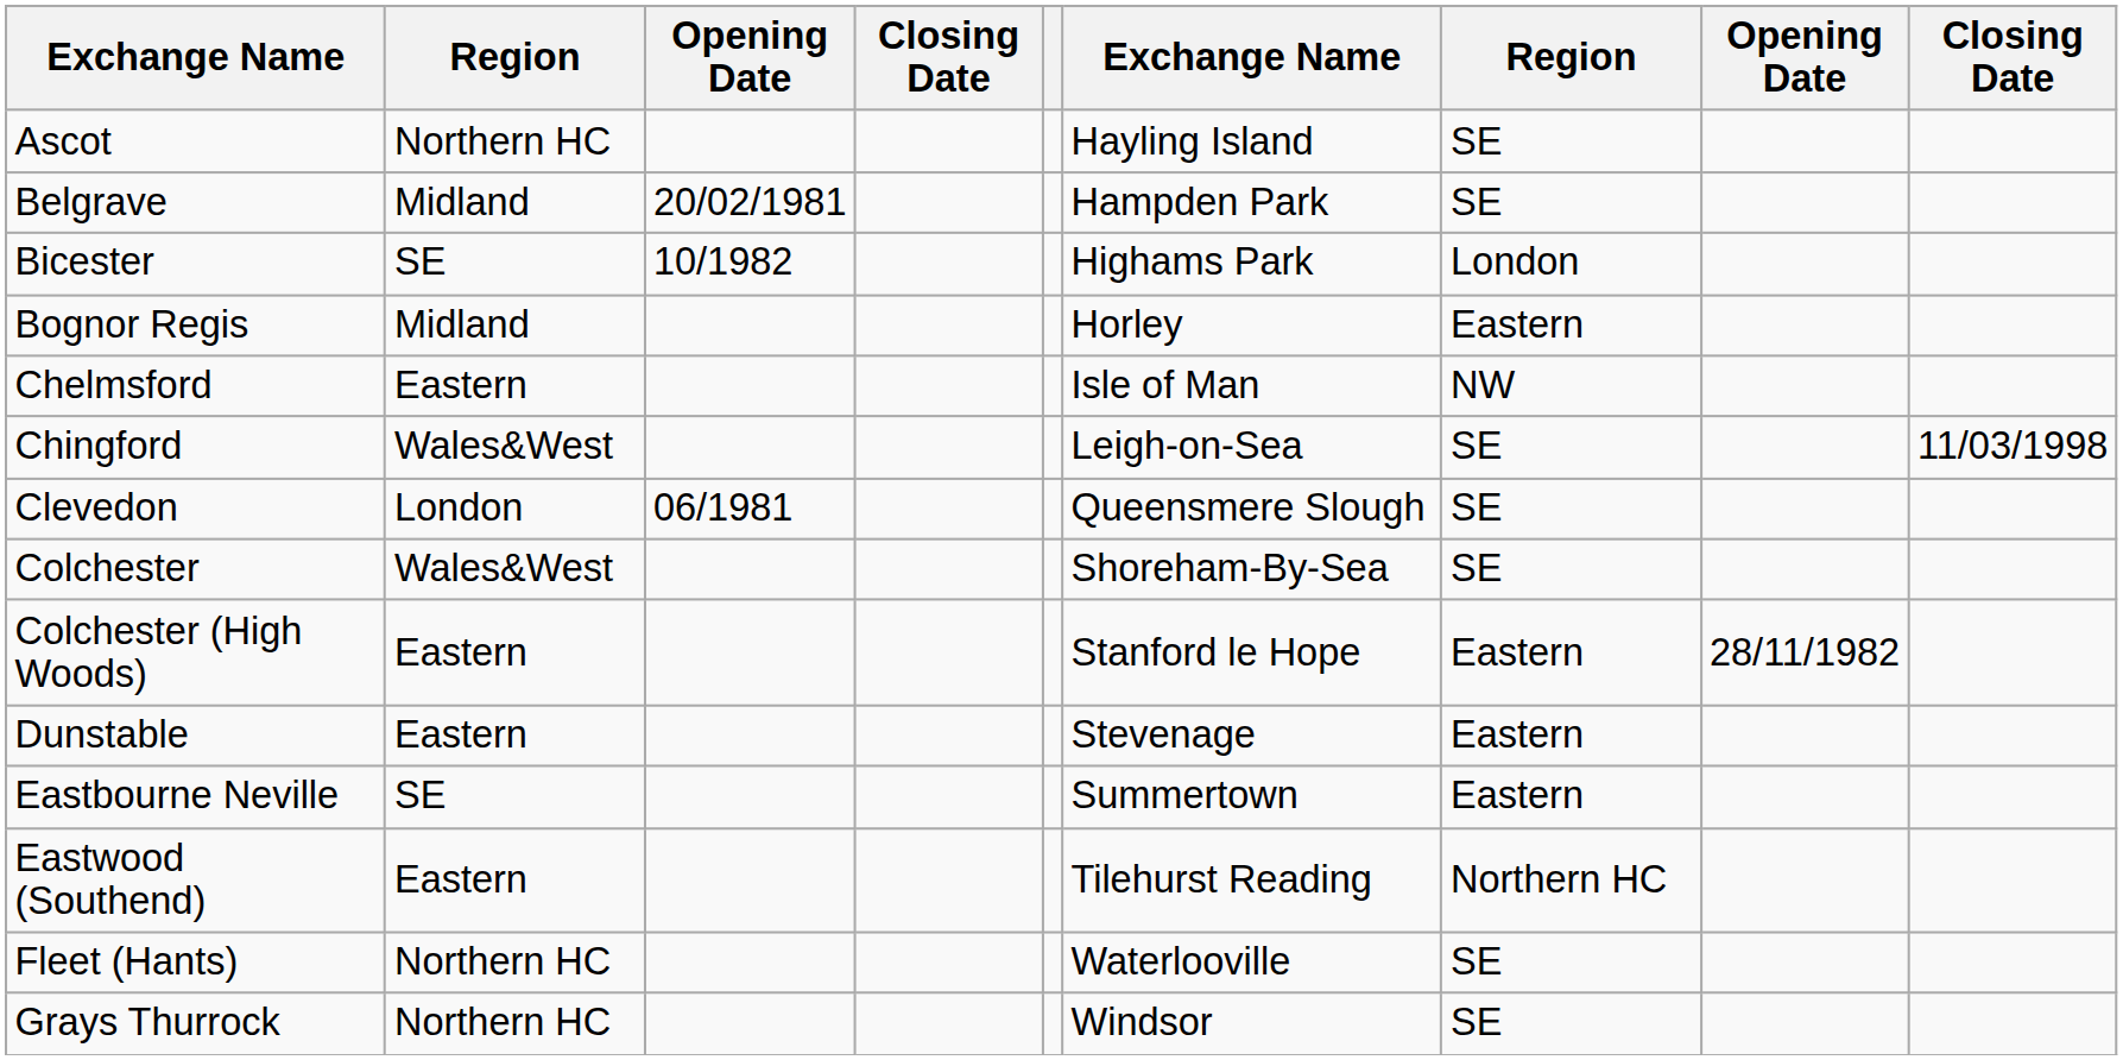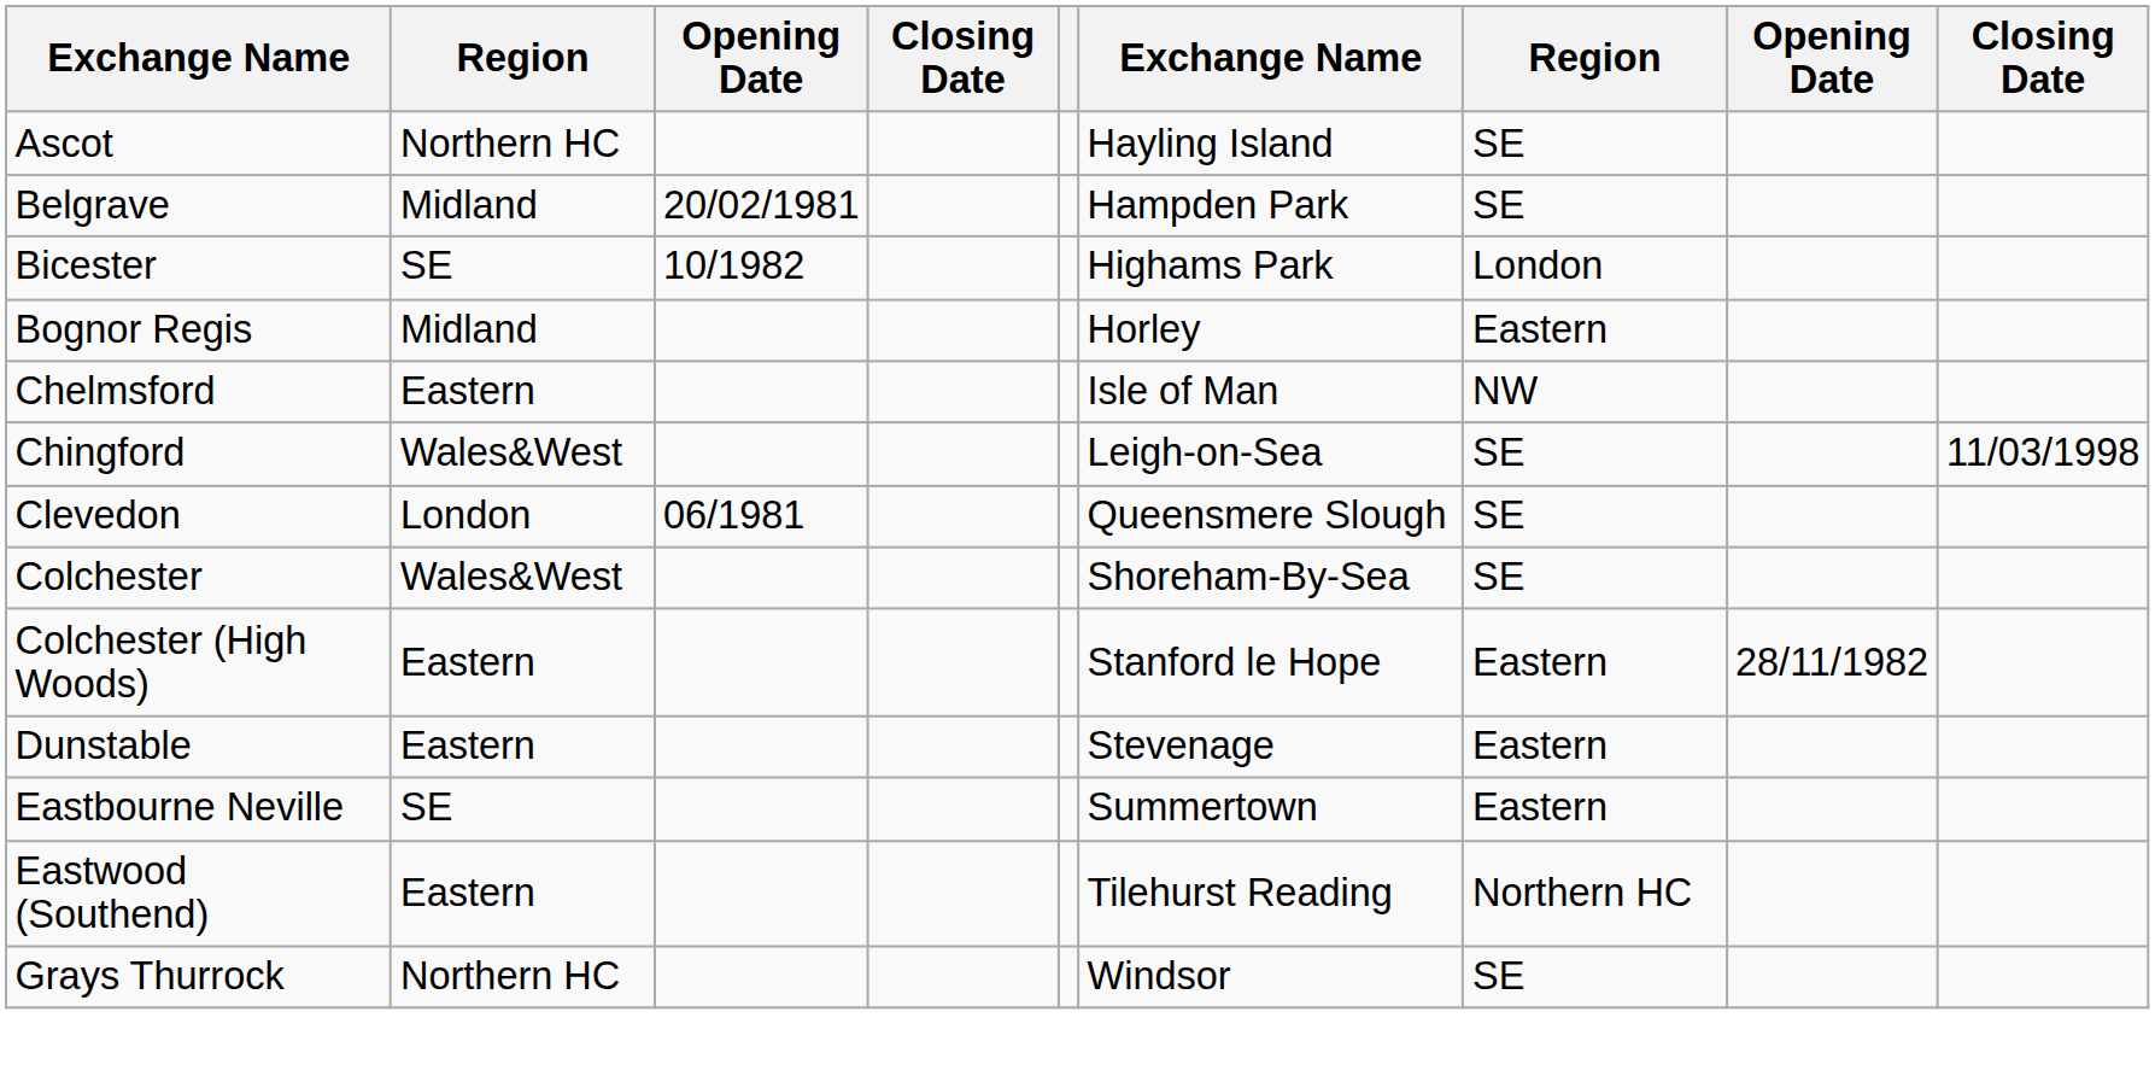 <table class="wikitable">
 <tr>
 <th width="150">Exchange Name</th>
 <th width="100">Region</th>
 <th width="70">Opening Date</th>
 <th width="70">Closing Date</th>
 <th width="1"></th>
 <th width="150">Exchange Name</th>
 <th width="100">Region</th>
 <th width="70">Opening Date</th>
 <th width="70">Closing Date</th>
 </tr>
 <tr>
 <td>Ascot</td>
 <td>Northern HC</td>
 <td></td>
 <td></td>
 <td></td>
 <td>Hayling Island</td>
 <td>SE</td>
 <td></td>
 <td></td>
 </tr>
 <tr>
 <td>Belgrave</td>
 <td>Midland</td>
 <td>20/02/1981</td>
 <td></td>
 <td></td>
 <td>Hampden Park</td>
 <td>SE</td>
 <td></td>
 <td></td>
 </tr>
 <tr>
 <td>Bicester</td>
 <td>SE</td>
 <td>10/1982</td>
 <td></td>
 <td></td>
 <td>Highams Park</td>
 <td>London</td>
 <td></td>
 <td></td>
 </tr>
 <tr>
 <td>Bognor Regis</td>
 <td>Midland</td>
 <td></td>
 <td></td>
 <td></td>
 <td>Horley</td>
 <td>Eastern</td>
 <td></td>
 <td></td>
 </tr>
 <tr>
 <td>Chelmsford</td>
 <td>Eastern</td>
 <td></td>
 <td></td>
 <td></td>
 <td>Isle of Man</td>
 <td>NW</td>
 <td></td>
 <td></td>
 </tr>
 <tr>
 <td>Chingford</td>
 <td>Wales&West</td>
 <td></td>
 <td></td>
 <td></td>
 <td>Leigh-on-Sea</td>
 <td>SE</td>
 <td></td>
 <td>11/03/1998</td>
 </tr>
 <tr>
 <td>Clevedon</td>
 <td>London</td>
 <td>06/1981</td>
 <td></td>
 <td></td>
 <td>Queensmere Slough</td>
 <td>SE</td>
 <td></td>
 <td></td>
 </tr>
 <tr>
 <td>Colchester</td>
 <td>Wales&West</td>
 <td></td>
 <td></td>
 <td></td>
 <td>Shoreham-By-Sea</td>
 <td>SE</td>
 <td></td>
 <td></td>
 </tr>
 <tr>
 <td>Colchester (High Woods)</td>
 <td>Eastern</td>
 <td></td>
 <td></td>
 <td></td>
 <td>Stanford le Hope</td>
 <td>Eastern</td>
 <td>28/11/1982</td>
 <td></td>
 </tr>
 <tr>
 <td>Dunstable</td>
 <td>Eastern</td>
 <td></td>
 <td></td>
 <td></td>
 <td>Stevenage</td>
 <td>Eastern</td>
 <td></td>
 <td></td>
 </tr>
 <tr>
 <td>Eastbourne Neville</td>
 <td>SE</td>
 <td></td>
 <td></td>
 <td></td>
 <td>Summertown</td>
 <td>Eastern</td>
 <td></td>
 <td></td>
 </tr>
 <tr>
 <td>Eastwood (Southend)</td>
 <td>Eastern</td>
 <td></td>
 <td></td>
 <td></td>
 <td>Tilehurst Reading</td>
 <td>Northern HC</td>
 <td></td>
 <td></td>
 </tr>
 <tr>
-<td>Fleet (Hants)</td>
-<td>Northern HC</td>
-<td></td>
-<td></td>
-<td></td>
-<td>Waterlooville</td>
-<td>SE</td>
-<td></td>
-<td></td>
-</tr>
-<tr>
 <td>Grays Thurrock</td>
 <td>Northern HC</td>
 <td></td>
 <td></td>
 <td></td>
 <td>Windsor</td>
 <td>SE</td>
 <td></td>
 <td></td>
 </tr>
 </table>
